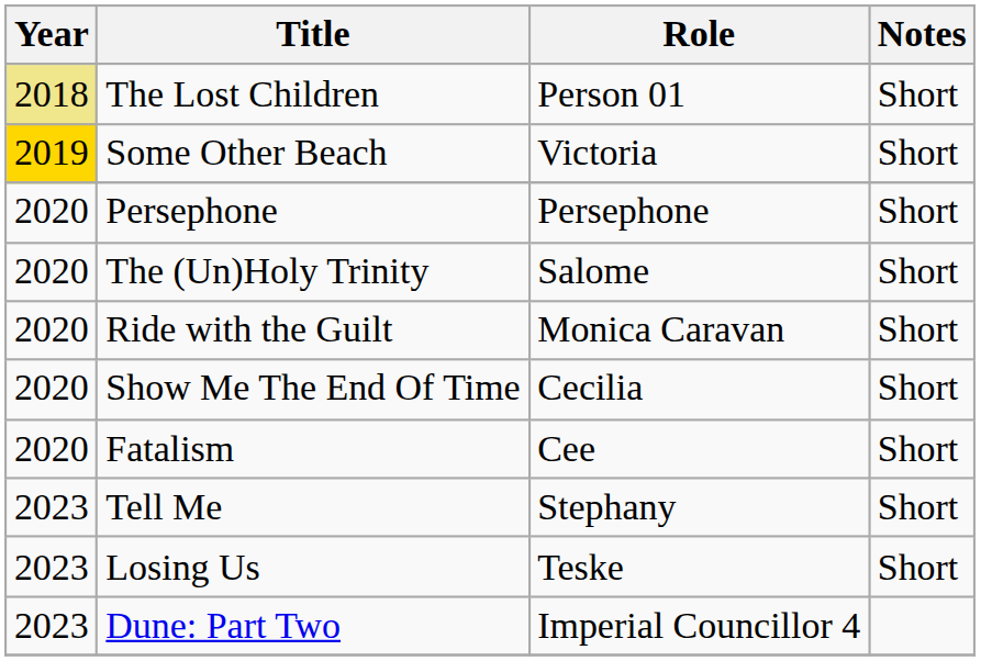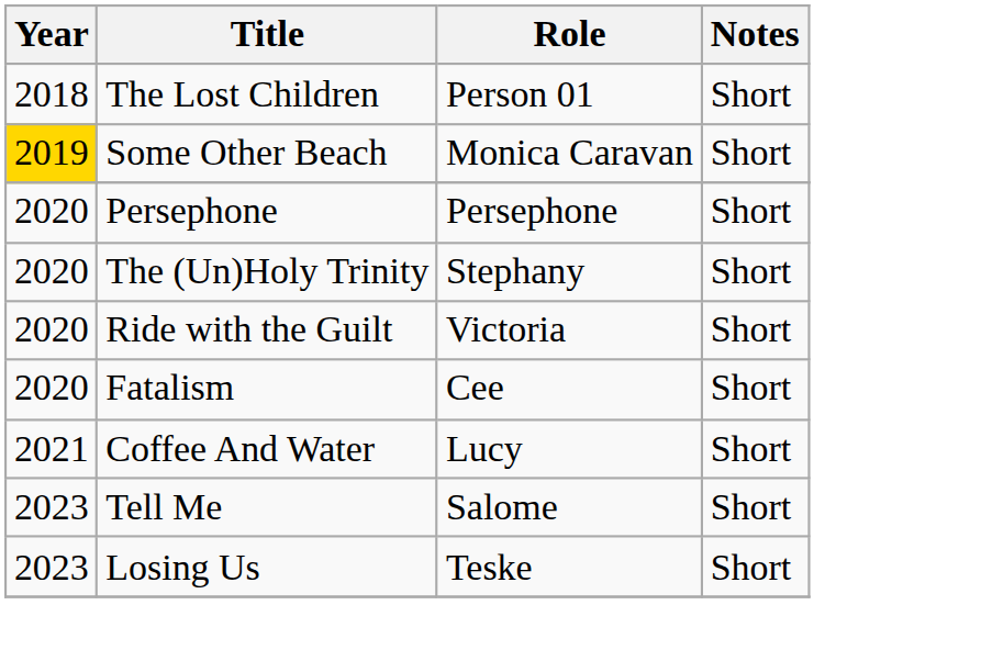 <table class="wikitable sortable">
 <tr>
 <th>Year</th>
 <th>Title</th>
 <th>Role</th>
 <th class="unsortable">Notes</th>
 </tr>
 <tr>
-<td style="background: khaki;">2018</td>
+<td>2018</td>
 <td>The Lost Children</td>
 <td>Person 01</td>
 <td>Short</td>
 </tr>
 <tr>
 <td style="background: gold;">2019</td>
 <td>Some Other Beach</td>
-<td>Victoria</td>
+<td>Monica Caravan</td>
 <td>Short</td>
 </tr>
 <tr>
 </tr>
 <tr>
 <td>2020</td>
 <td>Persephone</td>
 <td>Persephone</td>
 <td>Short</td>
 </tr>
 <tr>
 <td>2020</td>
 <td>The (Un)Holy Trinity</td>
-<td>Salome</td>
+<td>Stephany</td>
 <td>Short</td>
 </tr>
 <tr>
 <td>2020</td>
 <td>Ride with the Guilt</td>
-<td>Monica Caravan</td>
-<td>Short</td>
-</tr>
-<tr>
-<td>2020</td>
-<td>Show Me The End Of Time</td>
-<td>Cecilia</td>
+<td>Victoria</td>
 <td>Short</td>
 </tr>
 <tr>
 <td>2020</td>
 <td>Fatalism</td>
 <td>Cee</td>
 <td>Short</td>
 </tr>
 <tr>
+<td>2021</td>
+<td>Coffee And Water</td>
+<td>Lucy</td>
+<td>Short</td>
+</tr>
+<tr>
 <td>2023</td>
 <td>Tell Me</td>
-<td>Stephany</td>
+<td>Salome</td>
 <td>Short</td>
 </tr>
 <tr>
 <td>2023</td>
 <td>Losing Us</td>
 <td>Teske</td>
 <td>Short</td>
 </tr>
 <tr>
-<td>2023</td>
-<td><a href='#'>Dune: Part Two</a></td>
-<td>Imperial Councillor 4</td>
-<td></td>
-</tr>
-<tr>
 </tr>
 </table>
